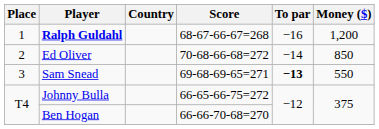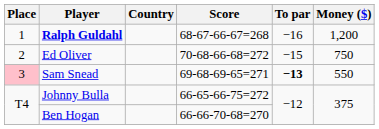 <table class="wikitable">
 <tr>
 <th>Place</th>
 <th>Player</th>
 <th>Country</th>
 <th>Score</th>
 <th>To par</th>
 <th>Money (<a href='#'>$</a>)</th>
 </tr>
 <tr>
 <td align=center>1</td>
 <td><strong><a href='#'>Ralph Guldahl</a></strong></td>
 <td></td>
 <td>68-67-66-67=268</td>
 <td align=center>−16</td>
 <td align=center>1,200</td>
 </tr>
 <tr>
 <td align=center>2</td>
 <td><a href='#'>Ed Oliver</a></td>
 <td></td>
 <td>70-68-66-68=272</td>
-<td align=center>−14</td>
-<td align=center>850</td>
+<td align=center>−15</td>
+<td align=center>750</td>
 </tr>
 <tr>
-<td align=center>3</td>
+<td align=center style="background: pink;">3</td>
 <td><a href='#'>Sam Snead</a></td>
 <td></td>
 <td>69-68-69-65=271</td>
 <td align=center><strong>−13</strong></td>
 <td align=center>550</td>
 </tr>
 <tr>
 <td rowspan=2 align=center>T4</td>
 <td><a href='#'>Johnny Bulla</a></td>
 <td></td>
 <td>66-65-66-75=272</td>
 <td rowspan=2 align=center>−12</td>
 <td rowspan=2 align=center>375</td>
 </tr>
 <tr>
 <td><a href='#'>Ben Hogan</a></td>
 <td></td>
 <td>66-66-70-68=270</td>
 </tr>
 </table>
